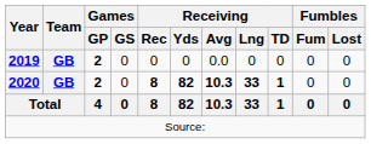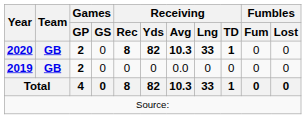 <table class=wikitable style="text-align:center;">
 <tr>
 <th rowspan="2">Year</th>
 <th rowspan="2">Team</th>
 <th colspan="2">Games</th>
 <th colspan="5">Receiving</th>
 <th colspan="2">Fumbles</th>
 </tr>
 <tr>
 <th>GP</th>
 <th>GS</th>
 <th>Rec</th>
 <th>Yds</th>
 <th>Avg</th>
 <th>Lng</th>
 <th>TD</th>
 <th>Fum</th>
 <th>Lost</th>
 </tr>
 <tr>
+<th><a href='#'>2020</a></th>
+<th><a href='#'>GB</a></th>
+<td><strong>2</strong></td>
+<td>0</td>
+<td><strong>8</strong></td>
+<td><strong>82</strong></td>
+<td><strong>10.3</strong></td>
+<td><strong>33</strong></td>
+<td><strong>1</strong></td>
+<td>0</td>
+<td>0</td>
+</tr>
+<tr>
 <th><a href='#'>2019</a></th>
 <th><a href='#'>GB</a></th>
 <td><strong>2</strong></td>
 <td>0</td>
 <td>0</td>
 <td>0</td>
 <td>0.0</td>
 <td>0</td>
 <td>0</td>
-<td>0</td>
-<td>0</td>
-</tr>
-<tr>
-<th><a href='#'>2020</a></th>
-<th><a href='#'>GB</a></th>
-<td><strong>2</strong></td>
-<td>0</td>
-<td><strong>8</strong></td>
-<td><strong>82</strong></td>
-<td><strong>10.3</strong></td>
-<td><strong>33</strong></td>
-<td><strong>1</strong></td>
 <td>0</td>
 <td>0</td>
 </tr>
 <tr>
 <th colspan="2">Total</th>
 <th>4</th>
 <th>0</th>
 <th>8</th>
 <th>82</th>
 <th>10.3</th>
 <th>33</th>
 <th>1</th>
 <th>0</th>
 <th>0</th>
 </tr>
 <tr>
 <td colspan="11"><small>Source: </small></td>
 </tr>
 </table>
